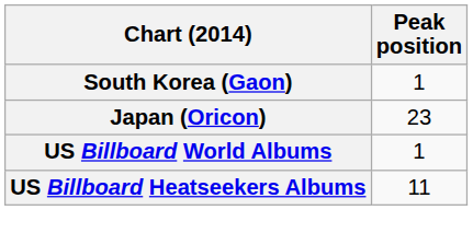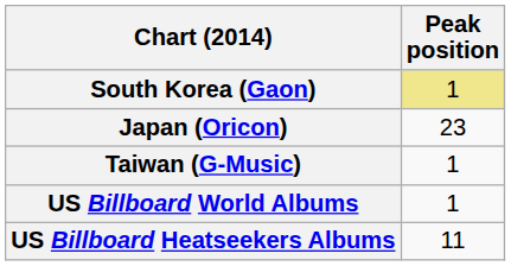 <table class="wikitable sortable plainrowheaders">
 <tr>
 <th scope="col">Chart (2014)</th>
 <th scope="col">Peak<br>position</th>
 </tr>
 <tr>
 <th scope="row">South Korea (<a href='#'>Gaon</a>)</th>
-<td align="center">1</td>
+<td align="center" style="background: khaki;">1</td>
 </tr>
 <tr>
 <th scope="row">Japan (<a href='#'>Oricon</a>)</th>
 <td align="center">23</td>
+</tr>
+<tr>
+<th scope="row">Taiwan (<a href='#'>G-Music</a>)</th>
+<td align="center">1</td>
 </tr>
 <tr>
 <th scope="row">US <em><a href='#'>Billboard</a></em> <a href='#'>World Albums</a></th>
 <td align="center">1</td>
 </tr>
 <tr>
 <th scope="row">US <em><a href='#'>Billboard</a></em> <a href='#'>Heatseekers Albums</a></th>
 <td align="center">11</td>
 </tr>
 </table>
